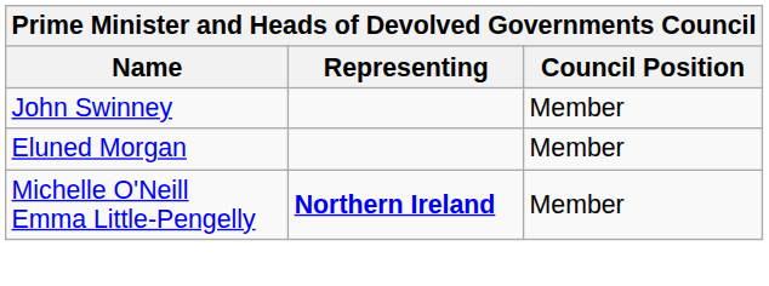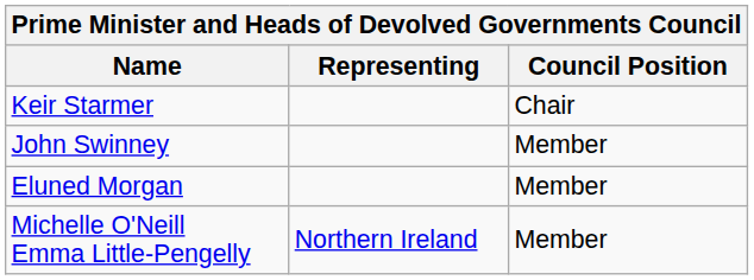 <table class="wikitable">
 <tr>
 <th colspan="3">Prime Minister and Heads of Devolved Governments Council</th>
 </tr>
 <tr>
 <th>Name</th>
 <th>Representing</th>
 <th>Council Position</th>
+</tr>
+<tr>
+<td><a href='#'>Keir Starmer</a></td>
+<td></td>
+<td>Chair</td>
 </tr>
 <tr>
 <td><a href='#'>John Swinney</a></td>
 <td></td>
 <td>Member</td>
 </tr>
 <tr>
 <td><a href='#'>Eluned Morgan</a></td>
 <td></td>
 <td>Member</td>
 </tr>
 <tr>
 <td><a href='#'>Michelle O'Neill</a> <br> <a href='#'>Emma Little-Pengelly</a></td>
-<td><strong> <a href='#'>Northern Ireland</a></strong></td>
+<td> <a href='#'>Northern Ireland</a></td>
 <td>Member</td>
 </tr>
 </table>
